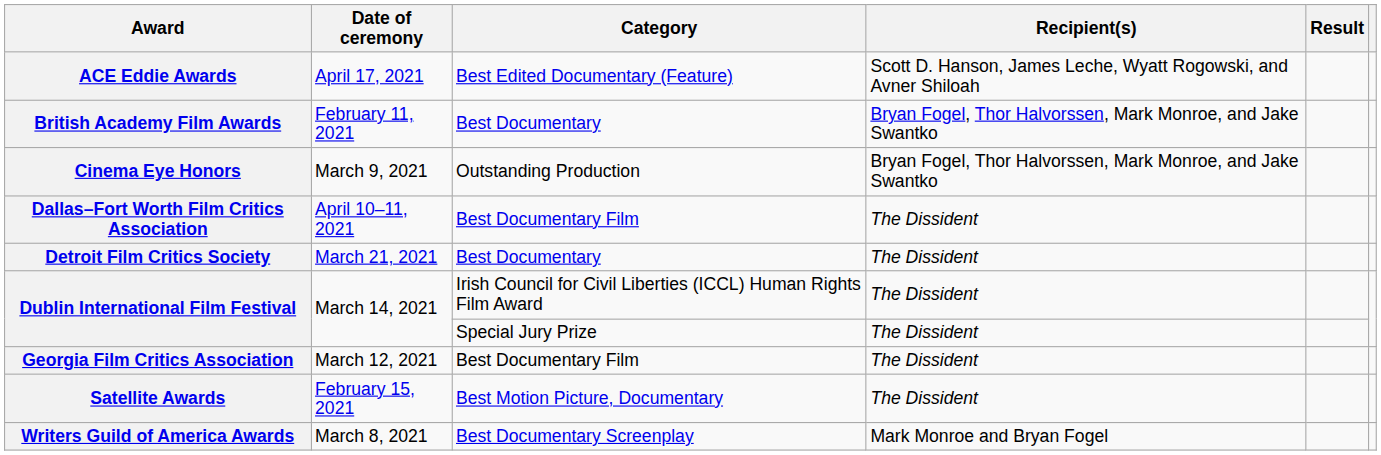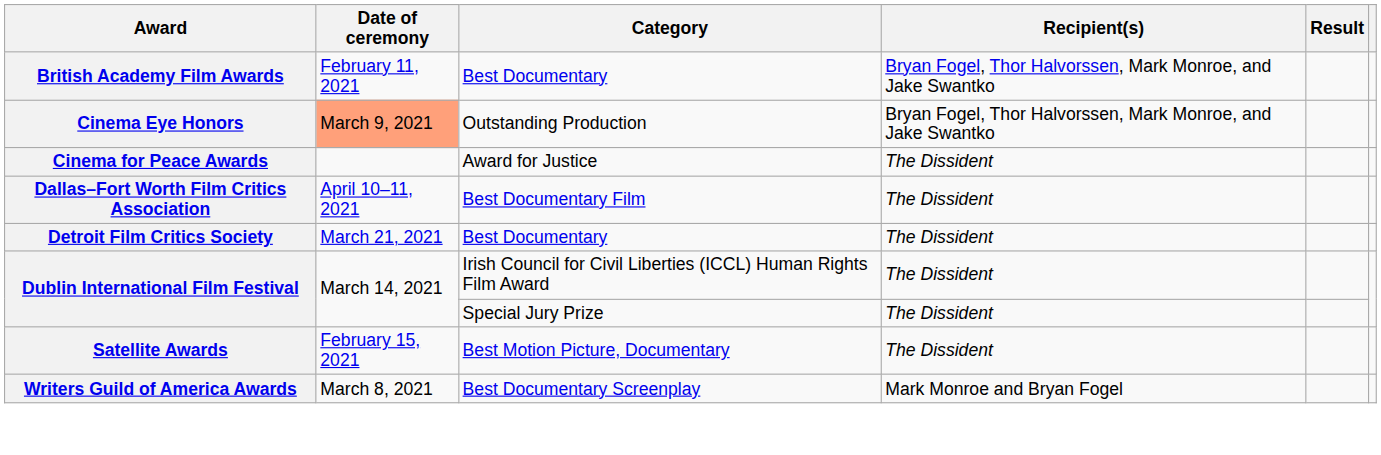 <table class="wikitable plainrowheaders sortable">
 <tr>
 <th scope="col">Award</th>
 <th scope="col">Date of ceremony</th>
 <th scope="col">Category</th>
 <th scope="col">Recipient(s)</th>
 <th scope="col">Result</th>
 <th scope="col" class="unsortable"></th>
-</tr>
-<tr>
-<th scope="row"><a href='#'>ACE Eddie Awards</a></th>
-<td><a href='#'>April 17, 2021</a></td>
-<td><a href='#'>Best Edited Documentary (Feature)</a></td>
-<td>Scott D. Hanson, James Leche, Wyatt Rogowski, and Avner Shiloah</td>
-<td></td>
-<td style="text-align:center;"></td>
 </tr>
 <tr>
 <th scope="row"><a href='#'>British Academy Film Awards</a></th>
 <td><a href='#'>February 11, 2021</a></td>
 <td><a href='#'>Best Documentary</a></td>
 <td><a href='#'>Bryan Fogel</a>, <a href='#'>Thor Halvorssen</a>, Mark Monroe, and Jake Swantko</td>
 <td></td>
 <td style="text-align:center;"></td>
 </tr>
 <tr>
 <th scope="row"><a href='#'>Cinema Eye Honors</a></th>
-<td>March 9, 2021</td>
+<td style="background: lightsalmon;">March 9, 2021</td>
 <td>Outstanding Production</td>
 <td>Bryan Fogel, Thor Halvorssen, Mark Monroe, and Jake Swantko</td>
+<td></td>
+<td style="text-align:center;"></td>
+</tr>
+<tr>
+<th scope="row"><a href='#'>Cinema for Peace Awards</a></th>
+<td></td>
+<td>Award for Justice</td>
+<td><em>The Dissident</em></td>
 <td></td>
 <td style="text-align:center;"></td>
 </tr>
 <tr>
 <th scope="row"><a href='#'>Dallas–Fort Worth Film Critics Association</a></th>
 <td><a href='#'>April 10–11, 2021</a></td>
 <td><a href='#'>Best Documentary Film</a></td>
 <td><em>The Dissident</em></td>
 <td></td>
 <td style="text-align:center;"></td>
 </tr>
 <tr>
 <th scope="row"><a href='#'>Detroit Film Critics Society</a></th>
 <td><a href='#'>March 21, 2021</a></td>
 <td><a href='#'>Best Documentary</a></td>
 <td><em>The Dissident</em></td>
 <td></td>
 <td style="text-align:center;"></td>
 </tr>
 <tr>
 <th scope="row" rowspan="2"><a href='#'>Dublin International Film Festival</a></th>
 <td rowspan="2">March 14, 2021</td>
 <td>Irish Council for Civil Liberties (ICCL) Human Rights Film Award</td>
 <td><em>The Dissident</em></td>
 <td></td>
 <td style="text-align:center;" rowspan="2"></td>
 </tr>
 <tr>
 <td>Special Jury Prize</td>
 <td><em>The Dissident</em></td>
 <td></td>
 </tr>
 <tr>
-<th scope="row"><a href='#'>Georgia Film Critics Association</a></th>
-<td>March 12, 2021</td>
-<td>Best Documentary Film</td>
-<td><em>The Dissident</em></td>
-<td></td>
-<td style="text-align:center;"></td>
-</tr>
-<tr>
 <th scope="row"><a href='#'>Satellite Awards</a></th>
 <td><a href='#'>February 15, 2021</a></td>
 <td><a href='#'>Best Motion Picture, Documentary</a></td>
 <td><em>The Dissident</em></td>
 <td></td>
 <td style="text-align:center;"></td>
 </tr>
 <tr>
 <th scope="row"><a href='#'>Writers Guild of America Awards</a></th>
 <td>March 8, 2021</td>
 <td><a href='#'>Best Documentary Screenplay</a></td>
 <td>Mark Monroe and Bryan Fogel</td>
 <td></td>
 <td style="text-align:center;"></td>
 </tr>
 </table>
